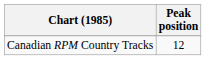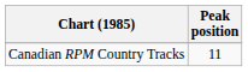 <table class="wikitable sortable">
 <tr>
 <th align="left">Chart (1985)</th>
 <th align="center">Peak<br>position</th>
 </tr>
 <tr>
 </tr>
 <tr>
 <td align="left">Canadian <em>RPM</em> Country Tracks</td>
-<td align="center">12</td>
+<td align="center">11</td>
 </tr>
 </table>
